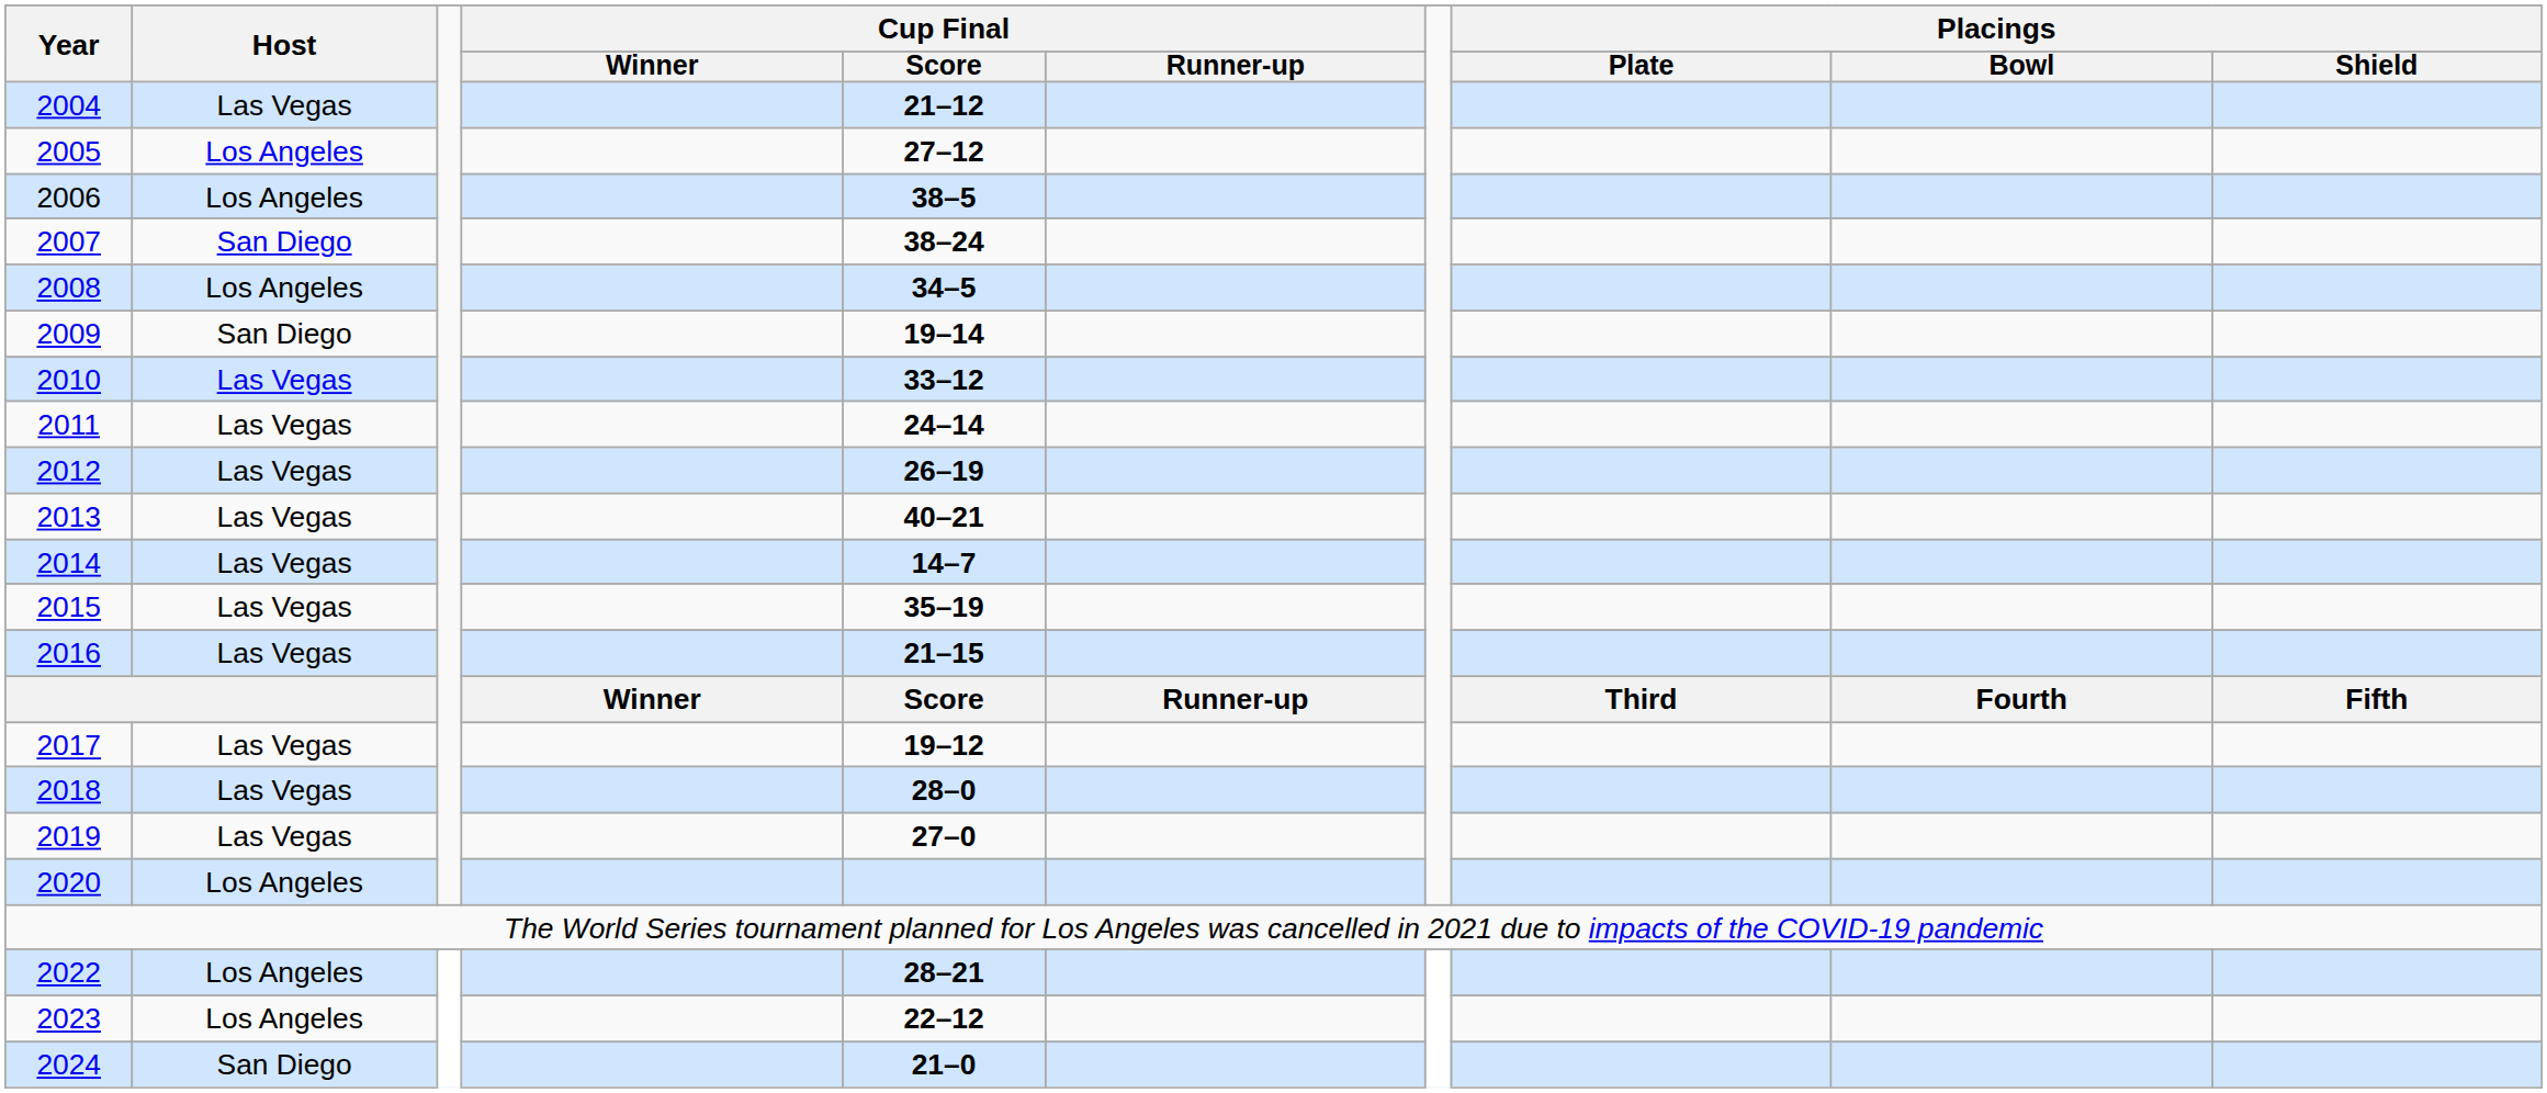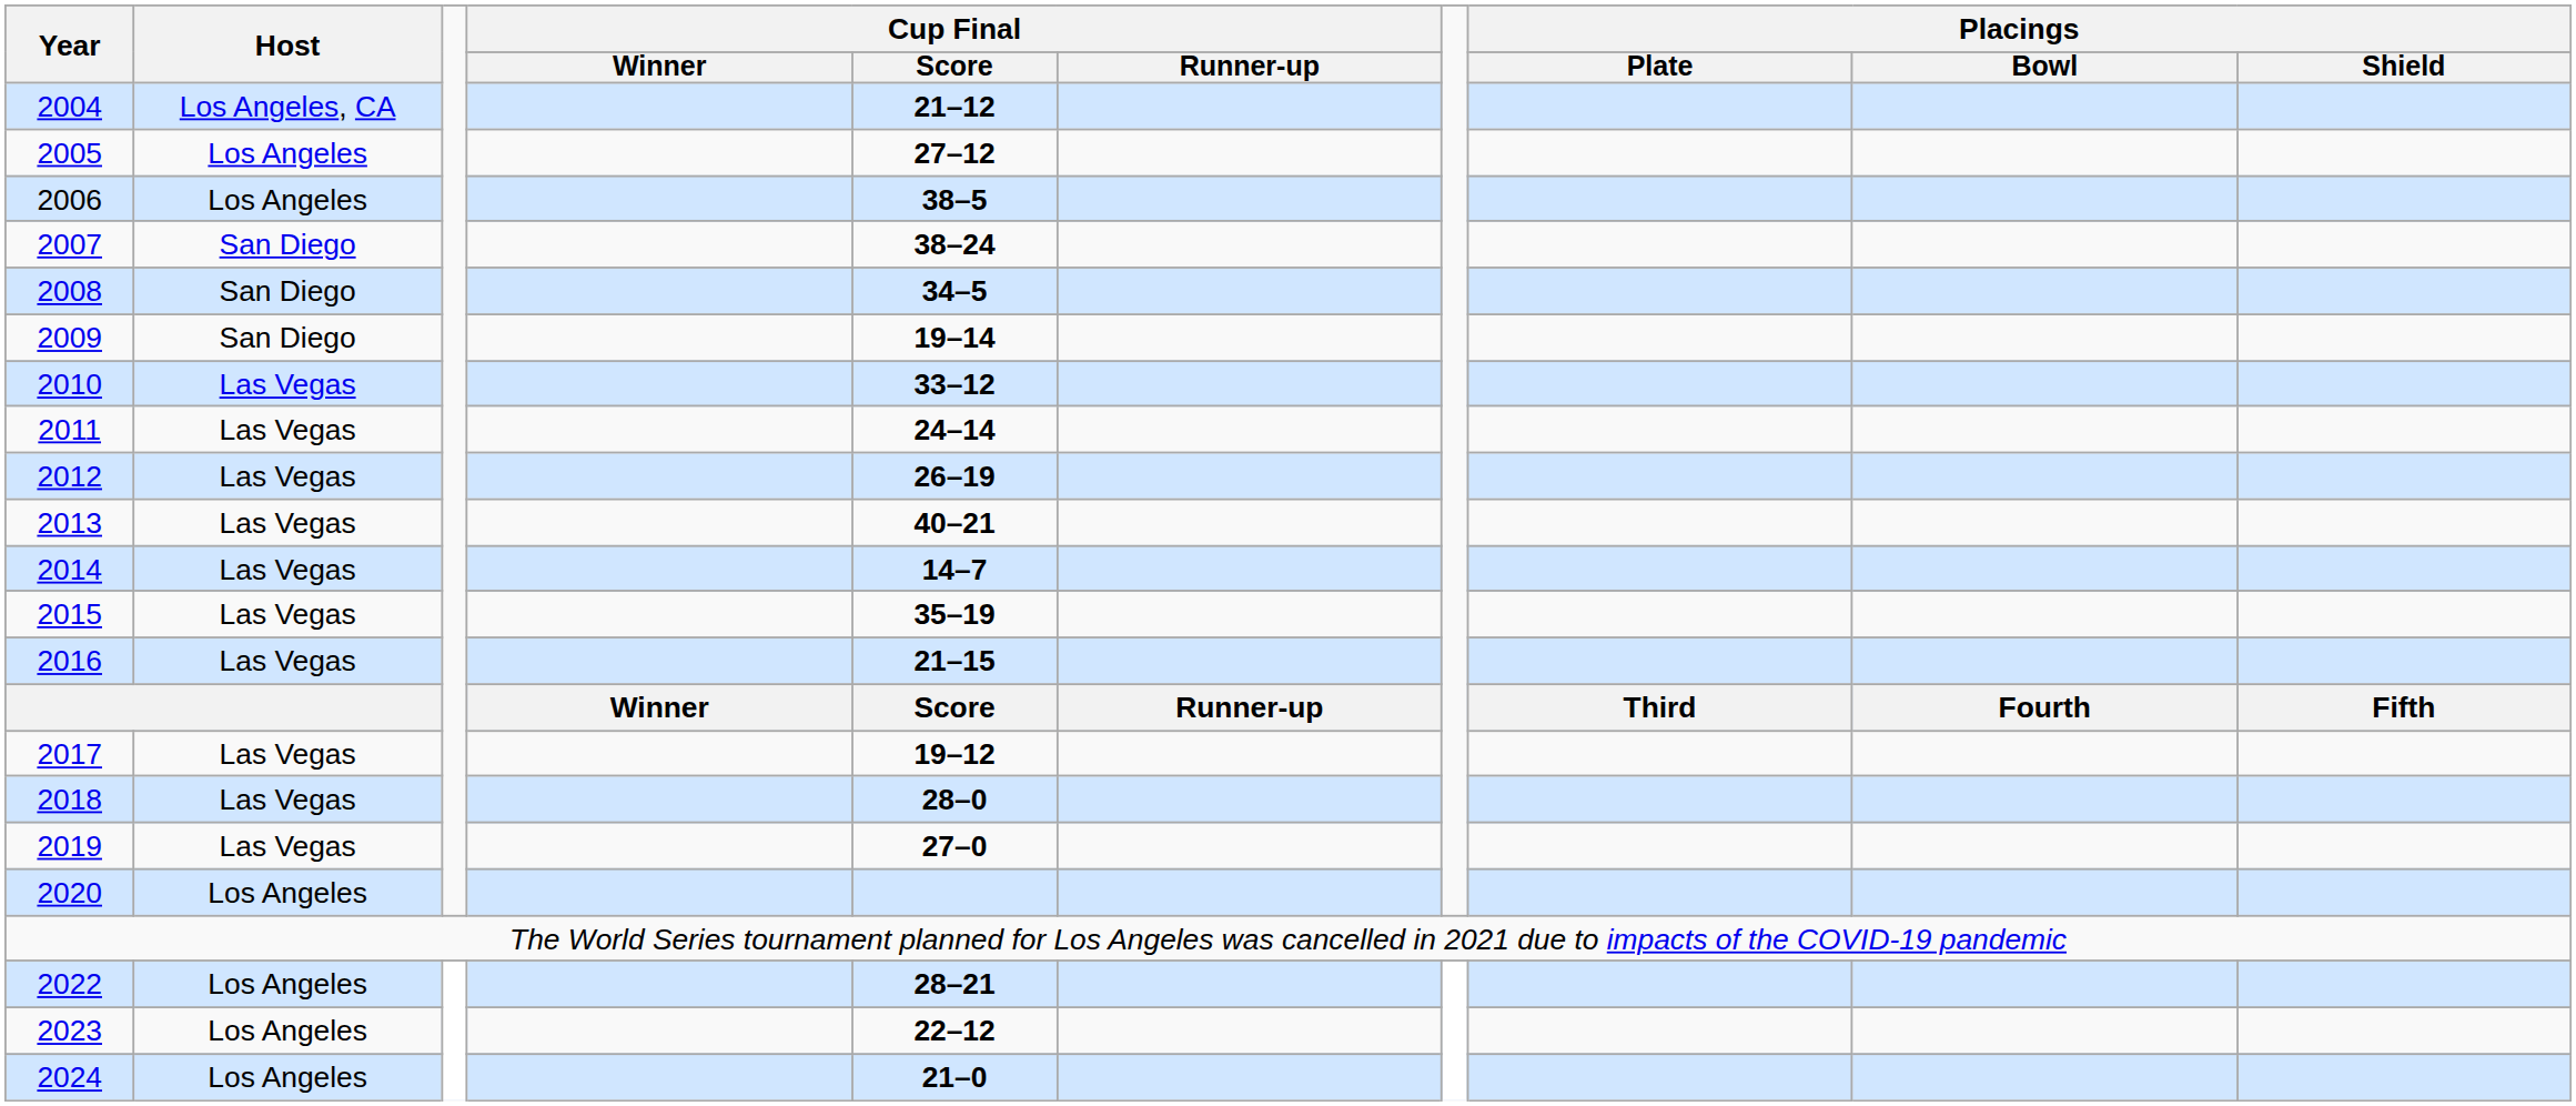 <table class="wikitable" style="font-size:90%; width: 100%; text-align: center;">
 <tr>
 <th rowspan=2 width=5%>Year</th>
 <th rowspan=2 width=12%>Host</th>
 <td width=1% rowspan=20></td>
 <th colspan=3>Cup Final</th>
 <td width=1% rowspan=20></td>
 <th colspan=3>Placings</th>
 </tr>
 <tr bgcolor=lightgrey style="line-height:9px; font-weight:bold; font-size:95%; padding:0px;">
 <th width=15%>Winner</th>
 <th width=8%>Score</th>
 <th width=15%>Runner-up</th>
 <th width=15%>Plate</th>
 <th width=15%>Bowl</th>
 <th width=15%>Shield</th>
 </tr>
 <tr style="background: #D0E6FF;">
 <td><a href='#'>2004</a></td>
-<td>Las Vegas</td>
+<td><a href='#'>Los Angeles</a>, <a href='#'>CA</a></td>
 <td><strong></strong></td>
 <td><strong>21–12</strong></td>
 <td></td>
 <td></td>
 <td></td>
 <td></td>
 </tr>
 <tr>
 <td><a href='#'>2005</a></td>
 <td><a href='#'>Los Angeles</a></td>
 <td><strong></strong></td>
 <td><strong>27–12</strong></td>
 <td></td>
 <td></td>
 <td></td>
 <td></td>
 </tr>
 <tr style="background: #D0E6FF;">
 <td>2006</td>
 <td>Los Angeles</td>
 <td><strong></strong></td>
 <td><strong>38–5</strong></td>
 <td></td>
 <td></td>
 <td></td>
 <td></td>
 </tr>
 <tr>
 <td><a href='#'>2007</a></td>
 <td><a href='#'>San Diego</a></td>
 <td><strong></strong></td>
 <td><strong>38–24</strong></td>
 <td></td>
 <td></td>
 <td></td>
 <td></td>
 </tr>
 <tr style="background: #D0E6FF;">
 <td><a href='#'>2008</a></td>
-<td>Los Angeles</td>
+<td>San Diego</td>
 <td><strong></strong></td>
 <td><strong>34–5</strong></td>
 <td></td>
 <td></td>
 <td></td>
 <td></td>
 </tr>
 <tr>
 <td><a href='#'>2009</a></td>
 <td>San Diego</td>
 <td><strong></strong></td>
 <td><strong>19–14</strong></td>
 <td></td>
 <td></td>
 <td></td>
 <td></td>
 </tr>
 <tr style="background: #D0E6FF;">
 <td><a href='#'>2010</a></td>
 <td><a href='#'>Las Vegas</a></td>
 <td><strong></strong></td>
 <td><strong>33–12</strong></td>
 <td></td>
 <td></td>
 <td></td>
 <td></td>
 </tr>
 <tr>
 <td><a href='#'>2011</a></td>
 <td>Las Vegas</td>
 <td><strong></strong></td>
 <td><strong>24–14</strong></td>
 <td></td>
 <td></td>
 <td></td>
 <td></td>
 </tr>
 <tr style="background: #D0E6FF;">
 <td><a href='#'>2012</a></td>
 <td>Las Vegas</td>
 <td><strong></strong></td>
 <td><strong>26–19</strong></td>
 <td></td>
 <td></td>
 <td></td>
 <td></td>
 </tr>
 <tr>
 <td><a href='#'>2013</a></td>
 <td>Las Vegas</td>
 <td><strong></strong></td>
 <td><strong>40–21</strong></td>
 <td></td>
 <td></td>
 <td></td>
 <td></td>
 </tr>
 <tr style="background: #D0E6FF;">
 <td><a href='#'>2014</a></td>
 <td>Las Vegas</td>
 <td><strong></strong></td>
 <td><strong>14–7</strong></td>
 <td></td>
 <td></td>
 <td></td>
 <td></td>
 </tr>
 <tr>
 <td><a href='#'>2015</a></td>
 <td>Las Vegas</td>
 <td><strong></strong></td>
 <td><strong>35–19</strong></td>
 <td></td>
 <td></td>
 <td></td>
 <td></td>
 </tr>
 <tr style="background: #D0E6FF;">
 <td><a href='#'>2016</a></td>
 <td>Las Vegas</td>
 <td><strong></strong></td>
 <td><strong>21–15</strong></td>
 <td></td>
 <td></td>
 <td></td>
 <td></td>
 </tr>
 <tr style="background: #D0E6FF;" bgcolor=lightgrey style="line-height:9px; font-weight:bold; font-size:95%; padding:0px;">
 <th colspan=2></th>
 <th width=15%>Winner</th>
 <th width=8%>Score</th>
 <th width=15%>Runner-up</th>
 <th width=15%>Third</th>
 <th width=15%>Fourth</th>
 <th width=15%>Fifth</th>
 </tr>
 <tr>
 <td><a href='#'>2017</a></td>
 <td>Las Vegas</td>
 <td><strong></strong></td>
 <td><strong>19–12</strong></td>
 <td></td>
 <td></td>
 <td></td>
 <td></td>
 </tr>
 <tr style="background: #D0E6FF;">
 <td><a href='#'>2018</a></td>
 <td>Las Vegas</td>
 <td><strong></strong></td>
 <td><strong>28–0</strong></td>
 <td></td>
 <td></td>
 <td></td>
 <td></td>
 </tr>
 <tr>
 <td><a href='#'>2019</a></td>
 <td>Las Vegas</td>
 <td><strong></strong></td>
 <td><strong>27–0</strong></td>
 <td></td>
 <td></td>
 <td></td>
 <td></td>
 </tr>
 <tr style="background: #D0E6FF;">
 <td><a href='#'>2020</a></td>
 <td>Los Angeles</td>
 <td><strong></strong></td>
 <td></td>
 <td></td>
 <td></td>
 <td></td>
 <td></td>
 </tr>
 <tr>
 <td colspan=100%><em>The World Series tournament planned for Los Angeles was cancelled in 2021 due to <a href='#'>impacts of the COVID-19 pandemic</a></em></td>
 </tr>
 <tr style="background: #D0E6FF;">
 <td><a href='#'>2022</a></td>
 <td>Los Angeles</td>
 <td rowspan="100%" style="background:white; border-bottom:1px solid transparent;"></td>
 <td><strong></strong></td>
 <td><strong>28–21</strong></td>
 <td></td>
 <td rowspan="100%" style="background:white; border-bottom:1px solid transparent;"></td>
 <td></td>
 <td></td>
 <td></td>
 </tr>
 <tr>
 <td><a href='#'>2023</a></td>
 <td>Los Angeles</td>
 <td><strong></strong></td>
 <td><strong>22–12</strong></td>
 <td></td>
 <td></td>
 <td></td>
 <td></td>
 </tr>
 <tr style="background: #D0E6FF;">
 <td><a href='#'>2024</a></td>
-<td>San Diego</td>
+<td>Los Angeles</td>
 <td><strong></strong></td>
 <td><strong>21–0</strong></td>
 <td></td>
 <td></td>
 <td></td>
 <td></td>
 </tr>
 </table>
